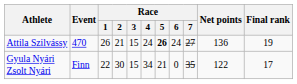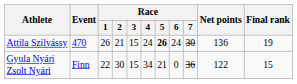 <table class="wikitable" style="font-size:90%">
 <tr>
 <th rowspan=2>Athlete</th>
 <th rowspan=2>Event</th>
 <th colspan=7>Race</th>
 <th rowspan=2>Net points</th>
 <th rowspan=2>Final rank</th>
 </tr>
 <tr style="font-size:95%">
 <th>1</th>
 <th>2</th>
 <th>3</th>
 <th>4</th>
 <th>5</th>
 <th>6</th>
 <th>7</th>
 </tr>
 <tr align=center>
 <td align=left><a href='#'>Attila Szilvássy</a></td>
 <td align=left><a href='#'>470</a></td>
 <td>26</td>
 <td>21</td>
 <td>15</td>
 <td>24</td>
 <td><strong>26</strong></td>
 <td>24</td>
-<td><s>27</s></td>
+<td><s>30</s></td>
 <td>136</td>
 <td>19</td>
 </tr>
 <tr align=center>
 <td align=left><a href='#'>Gyula Nyári</a><br><a href='#'>Zsolt Nyári</a></td>
 <td align=left><a href='#'>Finn</a></td>
 <td>22</td>
 <td>30</td>
 <td>15</td>
 <td>34</td>
 <td>21</td>
 <td>0</td>
-<td><s>35</s></td>
+<td><s>36</s></td>
 <td>122</td>
-<td>17</td>
+<td>15</td>
 </tr>
 </table>
